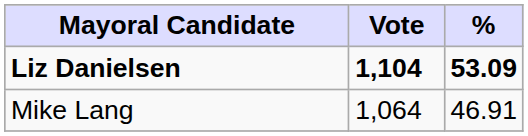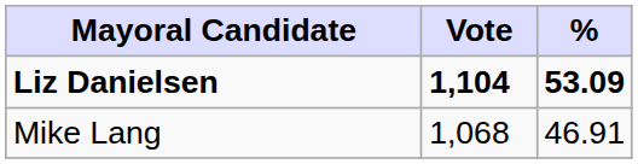 <table class="wikitable">
 <tr>
 <th style="background:#ddf; width:200px;">Mayoral Candidate</th>
 <th style="background:#ddf; width:50px;">Vote</th>
 <th style="background:#ddf; width:30px;">%</th>
 </tr>
 <tr>
 <td><strong>Liz Danielsen</strong></td>
 <td><strong>1,104</strong></td>
 <td><strong>53.09</strong></td>
 </tr>
 <tr>
 <td>Mike Lang</td>
-<td>1,064</td>
+<td>1,068</td>
 <td>46.91</td>
 </tr>
 </table>
